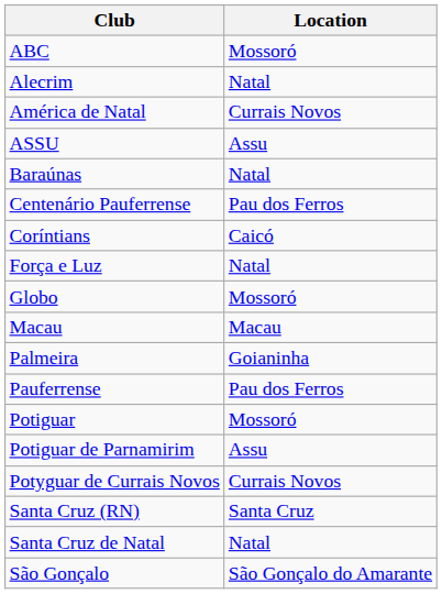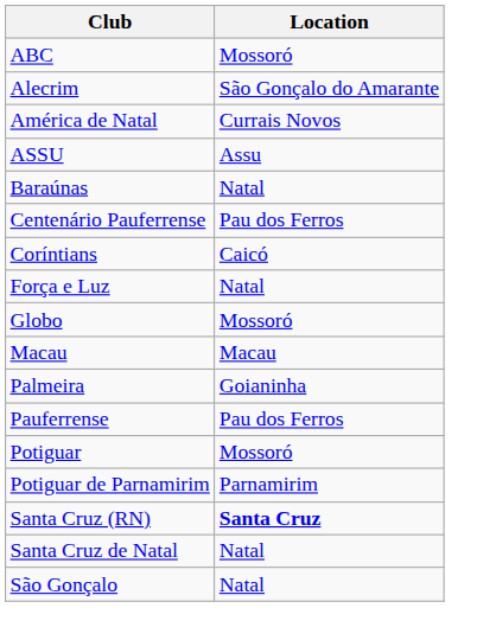 <table class="wikitable sortable">
 <tr>
 <th>Club</th>
 <th>Location</th>
 </tr>
 <tr>
 <td><a href='#'>ABC</a></td>
 <td><a href='#'>Mossoró</a></td>
 </tr>
 <tr>
 <td><a href='#'>Alecrim</a></td>
-<td><a href='#'>Natal</a></td>
+<td><a href='#'>São Gonçalo do Amarante</a></td>
 </tr>
 <tr>
 <td><a href='#'>América de Natal</a></td>
 <td><a href='#'>Currais Novos</a></td>
 </tr>
 <tr>
 <td><a href='#'>ASSU</a></td>
 <td><a href='#'>Assu</a></td>
 </tr>
 <tr>
 <td><a href='#'>Baraúnas</a></td>
 <td><a href='#'>Natal</a></td>
 </tr>
 <tr>
 <td><a href='#'>Centenário Pauferrense</a></td>
 <td><a href='#'>Pau dos Ferros</a></td>
 </tr>
 <tr>
 <td><a href='#'>Coríntians</a></td>
 <td><a href='#'>Caicó</a></td>
 </tr>
 <tr>
 <td><a href='#'>Força e Luz</a></td>
 <td><a href='#'>Natal</a></td>
 </tr>
 <tr>
 <td><a href='#'>Globo</a></td>
 <td><a href='#'>Mossoró</a></td>
 </tr>
 <tr>
 <td><a href='#'>Macau</a></td>
 <td><a href='#'>Macau</a></td>
 </tr>
 <tr>
 <td><a href='#'>Palmeira</a></td>
 <td><a href='#'>Goianinha</a></td>
 </tr>
 <tr>
 <td><a href='#'>Pauferrense</a></td>
 <td><a href='#'>Pau dos Ferros</a></td>
 </tr>
 <tr>
 <td><a href='#'>Potiguar</a></td>
 <td><a href='#'>Mossoró</a></td>
 </tr>
 <tr>
 <td><a href='#'>Potiguar de Parnamirim</a></td>
-<td><a href='#'>Assu</a></td>
-</tr>
-<tr>
-<td><a href='#'>Potyguar de Currais Novos</a></td>
-<td><a href='#'>Currais Novos</a></td>
+<td><a href='#'>Parnamirim</a></td>
 </tr>
 <tr>
 <td><a href='#'>Santa Cruz (RN)</a></td>
-<td><a href='#'>Santa Cruz</a></td>
+<td><strong><a href='#'>Santa Cruz</a></strong></td>
 </tr>
 <tr>
 <td><a href='#'>Santa Cruz de Natal</a></td>
 <td><a href='#'>Natal</a></td>
 </tr>
 <tr>
 <td><a href='#'>São Gonçalo</a></td>
-<td><a href='#'>São Gonçalo do Amarante</a></td>
+<td><a href='#'>Natal</a></td>
 </tr>
 </table>
